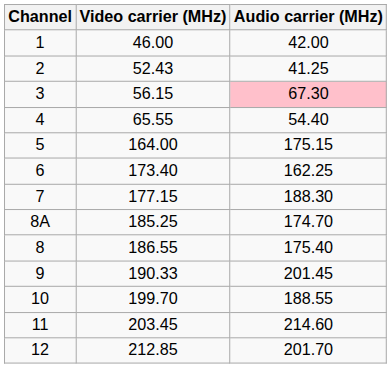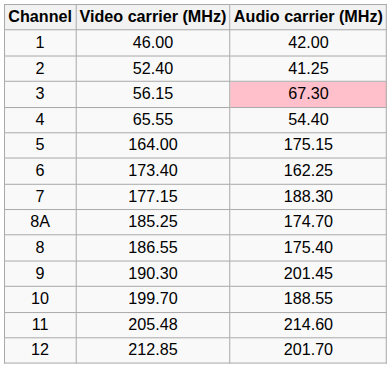 <table class="wikitable" style="text-align: center; border-collapse:collapse">
 <tr>
 <th>Channel</th>
 <th>Video carrier (MHz)</th>
 <th>Audio carrier (MHz)</th>
 </tr>
 <tr>
 <td>1</td>
 <td>46.00</td>
 <td>42.00</td>
 </tr>
 <tr>
 <td>2</td>
-<td>52.43</td>
+<td>52.40</td>
 <td>41.25</td>
 </tr>
 <tr>
 <td>3</td>
 <td>56.15</td>
 <td style="background: pink;">67.30</td>
 </tr>
 <tr>
 <td>4</td>
 <td>65.55</td>
 <td>54.40</td>
 </tr>
 <tr>
 <td>5</td>
 <td>164.00</td>
 <td>175.15</td>
 </tr>
 <tr>
 <td>6</td>
 <td>173.40</td>
 <td>162.25</td>
 </tr>
 <tr>
 <td>7</td>
 <td>177.15</td>
 <td>188.30</td>
 </tr>
 <tr>
 <td>8A</td>
 <td>185.25</td>
 <td>174.70</td>
 </tr>
 <tr>
 <td>8</td>
 <td>186.55</td>
 <td>175.40</td>
 </tr>
 <tr>
 <td>9</td>
-<td>190.33</td>
+<td>190.30</td>
 <td>201.45</td>
 </tr>
 <tr>
 <td>10</td>
 <td>199.70</td>
 <td>188.55</td>
 </tr>
 <tr>
 <td>11</td>
-<td>203.45</td>
+<td>205.48</td>
 <td>214.60</td>
 </tr>
 <tr>
 <td>12</td>
 <td>212.85</td>
 <td>201.70</td>
 </tr>
 </table>
